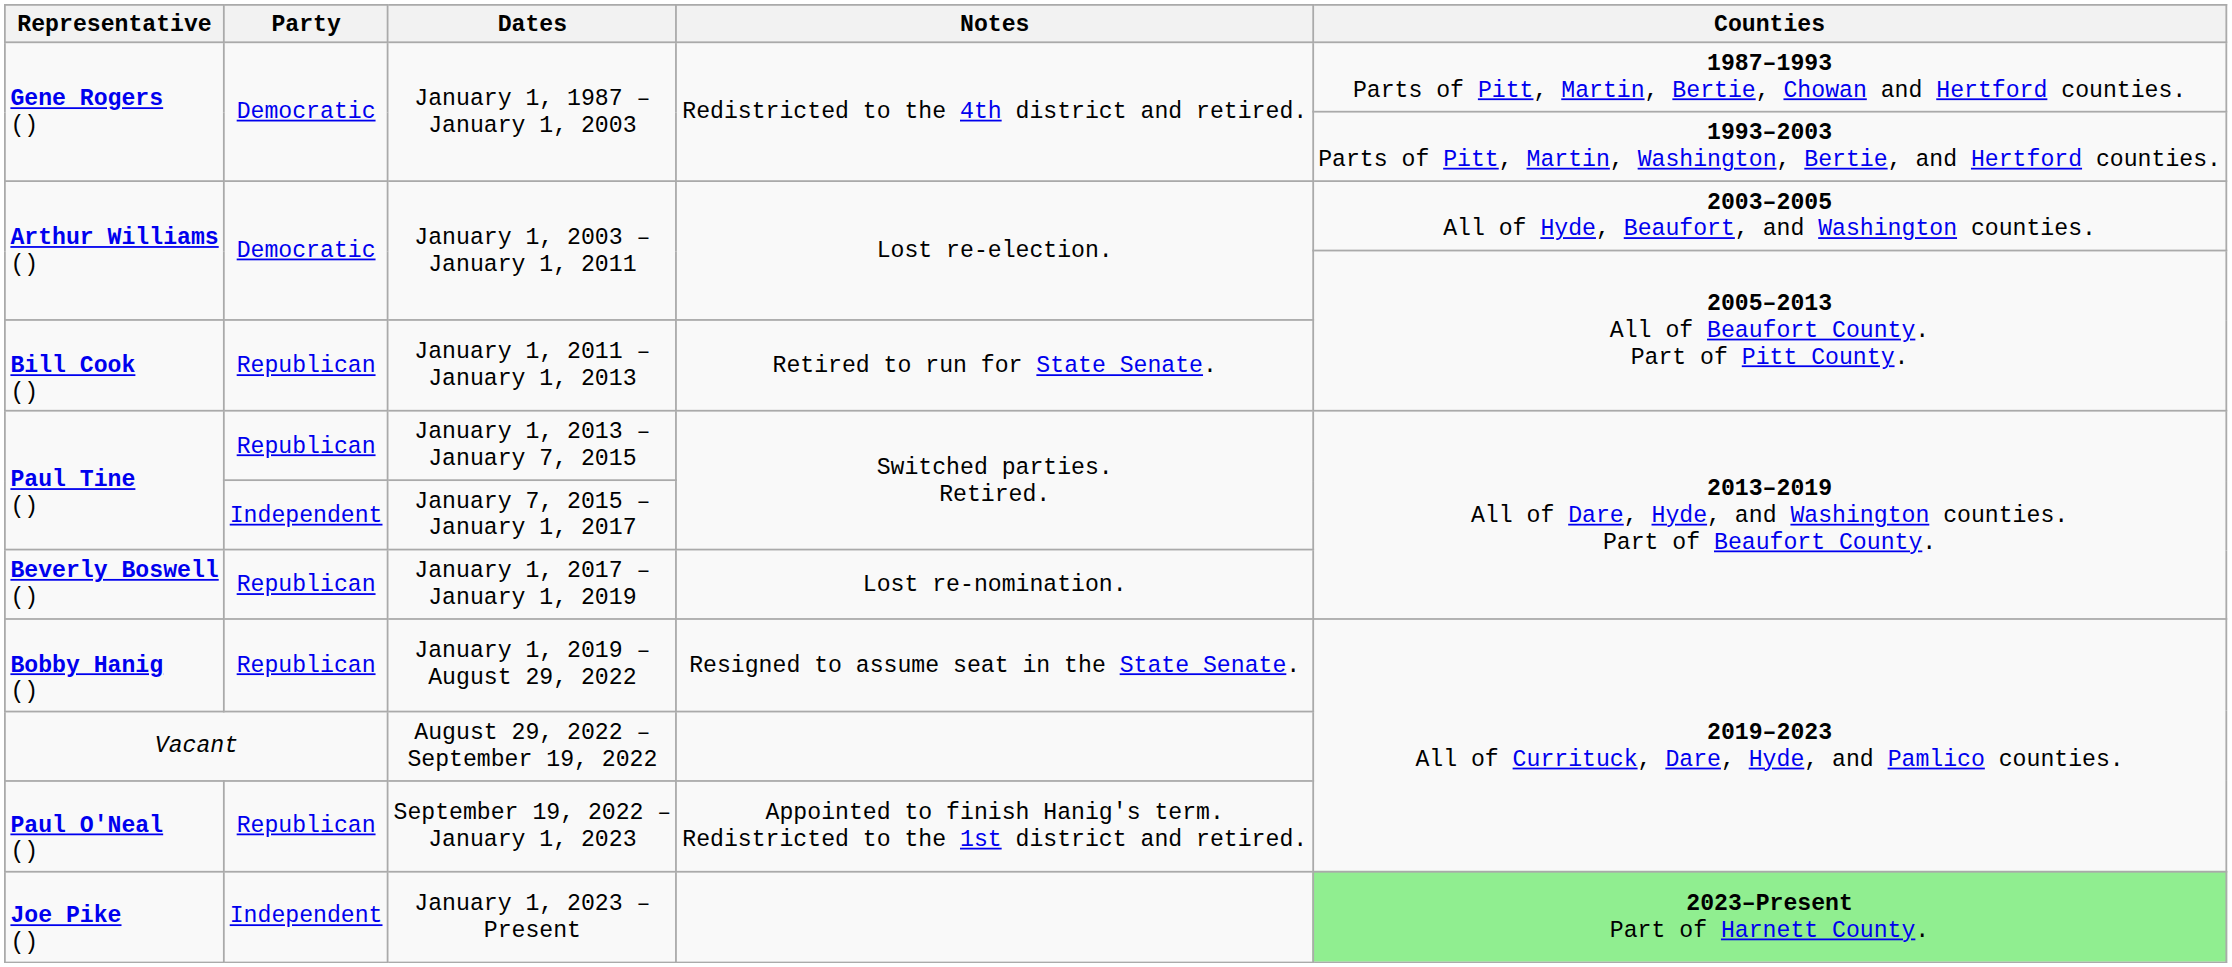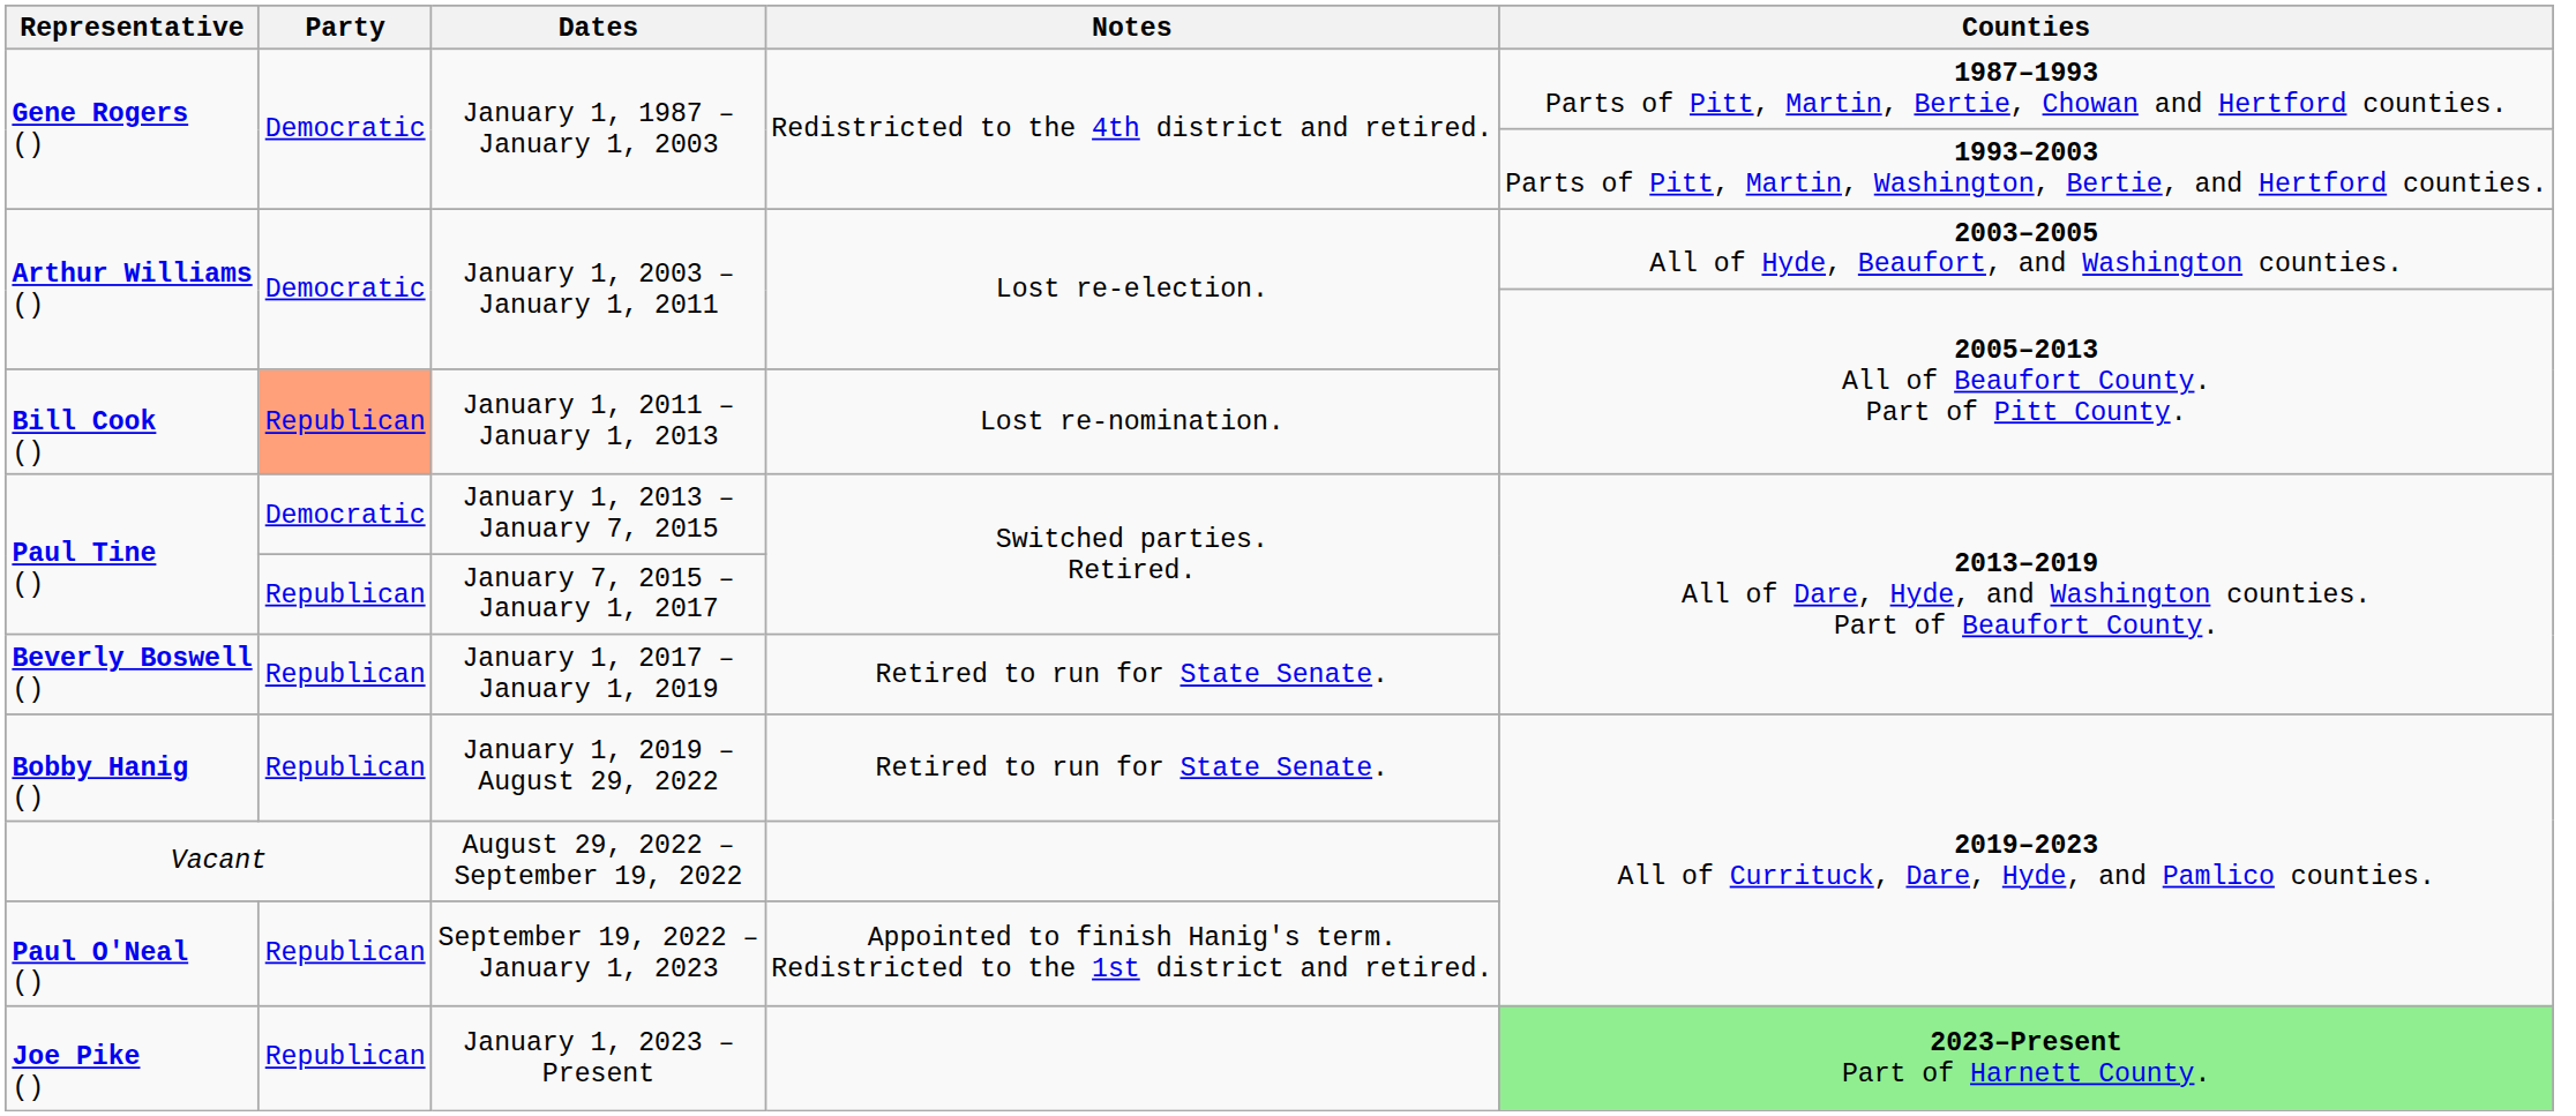 <table class=wikitable style="text-align:center">
 <tr>
 <th>Representative</th>
 <th>Party</th>
 <th>Dates</th>
 <th>Notes</th>
 <th>Counties</th>
 </tr>
 <tr style="height:3em">
 <td rowspan=2 align=left><strong><a href='#'>Gene Rogers</a></strong><br>()</td>
 <td rowspan=2 ><a href='#'>Democratic</a></td>
 <td rowspan=2 nowrap>January 1, 1987 – <br> January 1, 2003</td>
 <td rowspan=2>Redistricted to the <a href='#'>4th</a> district and retired.</td>
 <td><strong>1987–1993</strong> <br> Parts of <a href='#'>Pitt</a>, <a href='#'>Martin</a>, <a href='#'>Bertie</a>, <a href='#'>Chowan</a> and <a href='#'>Hertford</a> counties.</td>
 </tr>
 <tr style="height:3em">
 <td><strong>1993–2003</strong><br> Parts of <a href='#'>Pitt</a>, <a href='#'>Martin</a>, <a href='#'>Washington</a>, <a href='#'>Bertie</a>, and <a href='#'>Hertford</a> counties.</td>
 </tr>
 <tr style="height:3em">
 <td rowspan=2 align=left><strong><a href='#'>Arthur Williams</a></strong><br>()</td>
 <td rowspan=2 ><a href='#'>Democratic</a></td>
 <td rowspan=2 nowrap>January 1, 2003 – <br> January 1, 2011</td>
 <td rowspan=2>Lost re-election.</td>
 <td><strong>2003–2005</strong><br> All of <a href='#'>Hyde</a>, <a href='#'>Beaufort</a>, and <a href='#'>Washington</a> counties.</td>
 </tr>
 <tr style="height:3em">
 <td rowspan=2><strong>2005–2013</strong><br> All of <a href='#'>Beaufort County</a>. <br> Part of <a href='#'>Pitt County</a>.</td>
 </tr>
 <tr style="height:3em">
 <td align=left><br><strong><a href='#'>Bill Cook</a></strong><br>()</td>
-<td><a href='#'>Republican</a></td>
+<td style="background: lightsalmon;"><a href='#'>Republican</a></td>
 <td nowrap>January 1, 2011 – <br> January 1, 2013</td>
-<td>Retired to run for <a href='#'>State Senate</a>.</td>
+<td>Lost re-nomination.</td>
 </tr>
 <tr style="height:3em">
 <td rowspan=2 align=left><br><strong><a href='#'>Paul Tine</a></strong><br>()</td>
-<td><a href='#'>Republican</a></td>
+<td><a href='#'>Democratic</a></td>
 <td nowrap>January 1, 2013 – <br> January 7, 2015</td>
 <td rowspan=2>Switched parties. <br> Retired.</td>
 <td rowspan=3><strong>2013–2019</strong><br> All of <a href='#'>Dare</a>, <a href='#'>Hyde</a>, and <a href='#'>Washington</a> counties. <br> Part of <a href='#'>Beaufort County</a>.</td>
 </tr>
 <tr style="height:3em">
-<td><a href='#'>Independent</a></td>
+<td><a href='#'>Republican</a></td>
 <td nowrap>January 7, 2015 – <br> January 1, 2017</td>
 </tr>
 <tr style="height:3em">
 <td align=left><strong><a href='#'>Beverly Boswell</a></strong><br>()</td>
 <td><a href='#'>Republican</a></td>
 <td nowrap>January 1, 2017 – <br> January 1, 2019</td>
-<td>Lost re-nomination.</td>
+<td>Retired to run for <a href='#'>State Senate</a>.</td>
 </tr>
 <tr style="height:3em">
 <td align=left><br><strong><a href='#'>Bobby Hanig</a></strong><br>()</td>
 <td><a href='#'>Republican</a></td>
 <td nowrap>January 1, 2019 – <br> August 29, 2022</td>
-<td>Resigned to assume seat in the <a href='#'>State Senate</a>.</td>
+<td>Retired to run for <a href='#'>State Senate</a>.</td>
 <td rowspan=3><strong>2019–2023</strong> <br> All of <a href='#'>Currituck</a>, <a href='#'>Dare</a>, <a href='#'>Hyde</a>, and <a href='#'>Pamlico</a> counties.</td>
 </tr>
 <tr style="height:3em">
 <td colspan=2><em>Vacant</em></td>
 <td nowrap>August 29, 2022 – <br> September 19, 2022</td>
 <td></td>
 </tr>
 <tr style="height:3em">
 <td align=left><br><strong><a href='#'>Paul O'Neal</a></strong><br>()</td>
 <td><a href='#'>Republican</a></td>
 <td nowrap>September 19, 2022 – <br> January 1, 2023</td>
 <td>Appointed to finish Hanig's term. <br> Redistricted to the <a href='#'>1st</a> district and retired.</td>
 </tr>
 <tr style="height:3em">
 <td align=left><br><strong><a href='#'>Joe Pike</a></strong><br>()</td>
-<td><a href='#'>Independent</a></td>
+<td><a href='#'>Republican</a></td>
 <td nowrap>January 1, 2023 – <br> Present</td>
 <td></td>
 <td style="background: lightgreen;"><strong>2023–Present</strong> <br> Part of <a href='#'>Harnett County</a>.</td>
 </tr>
 </table>
